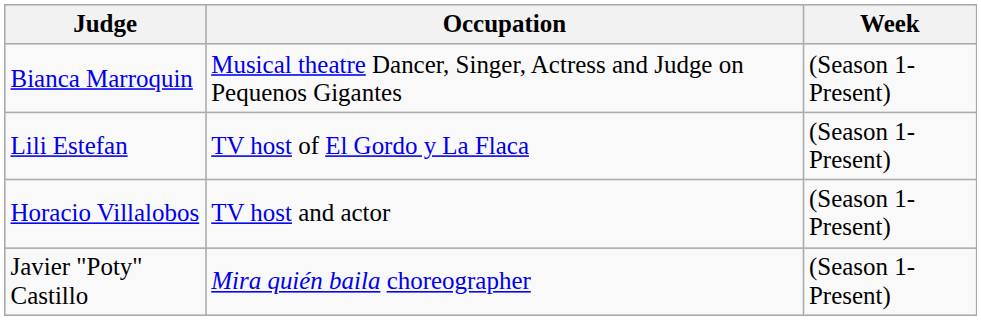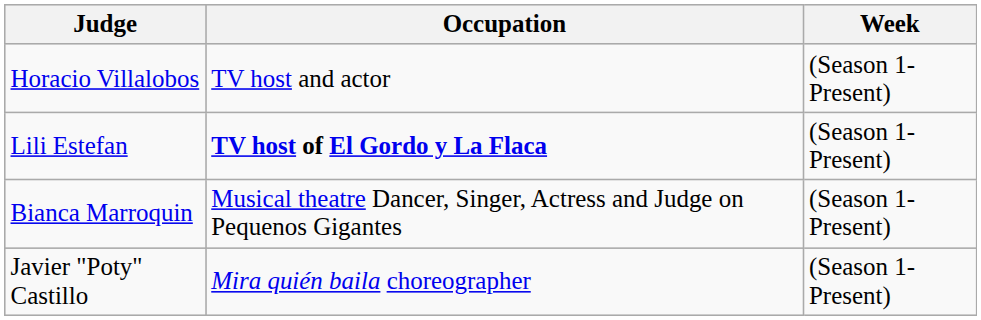 <table class="wikitable sortable" style="margin:auto;" font-size:95%;">
 <tr>
 <th>Judge</th>
 <th>Occupation</th>
 <th>Week</th>
 </tr>
 <tr>
-<td><a href='#'>Bianca Marroquin</a></td>
-<td><a href='#'>Musical theatre</a> Dancer, Singer, Actress and Judge on Pequenos Gigantes</td>
+<td><a href='#'>Horacio Villalobos</a></td>
+<td><a href='#'>TV host</a> and actor</td>
 <td>(Season 1-Present)</td>
 </tr>
 <tr>
 <td><a href='#'>Lili Estefan</a></td>
-<td><a href='#'>TV host</a> of <a href='#'>El Gordo y La Flaca</a></td>
+<td><strong><a href='#'>TV host</a> of <a href='#'>El Gordo y La Flaca</a></strong></td>
 <td>(Season 1-Present)</td>
 </tr>
 <tr>
-<td><a href='#'>Horacio Villalobos</a></td>
-<td><a href='#'>TV host</a> and actor</td>
+<td><a href='#'>Bianca Marroquin</a></td>
+<td><a href='#'>Musical theatre</a> Dancer, Singer, Actress and Judge on Pequenos Gigantes</td>
 <td>(Season 1-Present)</td>
 </tr>
 <tr>
 <td>Javier "Poty" Castillo</td>
 <td><em><a href='#'>Mira quién baila</a></em> <a href='#'>choreographer</a></td>
 <td>(Season 1-Present)</td>
 </tr>
 </table>
